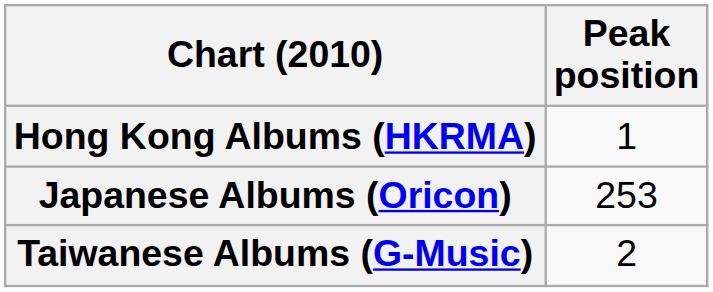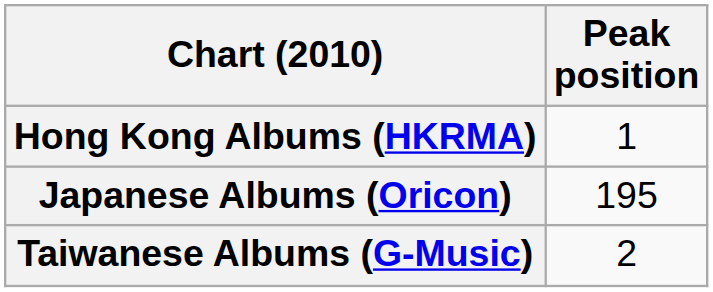 <table class="wikitable plainrowheaders sortable">
 <tr>
 <th>Chart (2010)</th>
 <th>Peak<br>position</th>
 </tr>
 <tr>
 <th scope="row">Hong Kong Albums (<a href='#'>HKRMA</a>)</th>
 <td style="text-align:center;">1</td>
 </tr>
 <tr>
 <th scope="row">Japanese Albums (<a href='#'>Oricon</a>)</th>
-<td style="text-align:center;">253</td>
+<td style="text-align:center;">195</td>
 </tr>
 <tr>
 <th scope="row">Taiwanese Albums (<a href='#'>G-Music</a>)</th>
 <td style="text-align:center;">2</td>
 </tr>
 </table>
